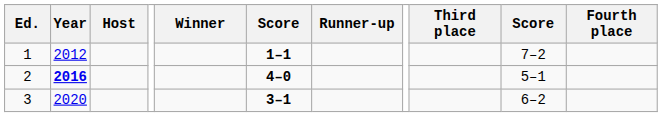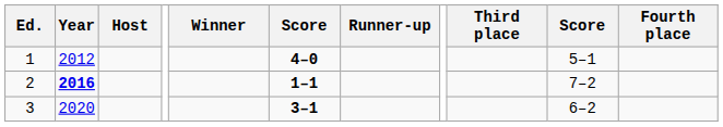 <table class="wikitable" style="text-align:center;width: %">
 <tr>
 <th width =>Ed.</th>
 <th width=5%>Year</th>
 <th width=%>Host</th>
 <th rowspan="19" style="width:1%;background:#fff"></th>
 <th width=14%>Winner</th>
 <th width=10%>Score</th>
 <th width=14%>Runner-up</th>
 <th rowspan="19" style="width:1%;background:#fff"></th>
 <th width=14%>Third place</th>
 <th width=10%>Score</th>
 <th width=14%>Fourth place</th>
 </tr>
 <tr>
 <td>1</td>
 <td><a href='#'>2012</a></td>
 <td></td>
 <td><strong></strong></td>
-<td><strong>1–1</strong> <br></td>
+<td><strong>4–0</strong></td>
 <td></td>
 <td></td>
-<td>7–2</td>
+<td>5–1</td>
 <td></td>
 </tr>
 <tr>
 <td>2</td>
 <td><strong><a href='#'>2016</a></strong></td>
 <td></td>
 <td><strong></strong></td>
-<td><strong>4–0</strong></td>
+<td><strong>1–1</strong> <br></td>
 <td></td>
 <td></td>
-<td>5–1</td>
+<td>7–2</td>
 <td></td>
 </tr>
 <tr>
 <td>3</td>
 <td><a href='#'>2020</a></td>
 <td></td>
 <td><strong></strong></td>
 <td><strong>3–1</strong></td>
 <td></td>
 <td></td>
 <td>6–2</td>
 <td></td>
 </tr>
 </table>
